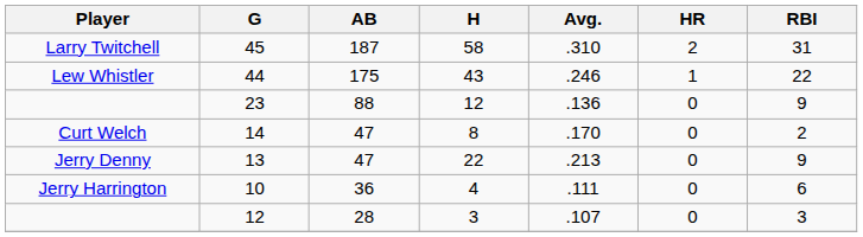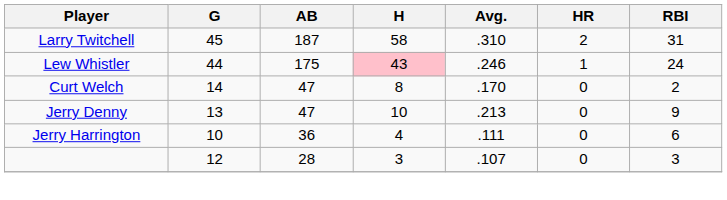 <table class="wikitable sortable">
 <tr>
 <th bgcolor="#DDDDFF" width="16%">Player</th>
 <th bgcolor="#DDDDFF" width="9%">G</th>
 <th bgcolor="#DDDDFF" width="9%">AB</th>
 <th bgcolor="#DDDDFF" width="9%">H</th>
 <th bgcolor="#DDDDFF" width="9%">Avg.</th>
 <th bgcolor="#DDDDFF" width="9%">HR</th>
 <th bgcolor="#DDDDFF" width="9%">RBI</th>
 </tr>
 <tr align="center">
 <td><a href='#'>Larry Twitchell</a></td>
 <td>45</td>
 <td>187</td>
 <td>58</td>
 <td>.310</td>
 <td>2</td>
 <td>31</td>
 </tr>
 <tr align=center>
 <td><a href='#'>Lew Whistler</a></td>
 <td>44</td>
 <td>175</td>
-<td>43</td>
+<td style="background: pink;">43</td>
 <td>.246</td>
 <td>1</td>
-<td>22</td>
-</tr>
-<tr align=center>
-<td></td>
-<td>23</td>
-<td>88</td>
-<td>12</td>
-<td>.136</td>
-<td>0</td>
-<td>9</td>
+<td>24</td>
 </tr>
 <tr align="center">
 <td><a href='#'>Curt Welch</a></td>
 <td>14</td>
 <td>47</td>
 <td>8</td>
 <td>.170</td>
 <td>0</td>
 <td>2</td>
 </tr>
 <tr align=center>
 <td><a href='#'>Jerry Denny</a></td>
 <td>13</td>
 <td>47</td>
-<td>22</td>
+<td>10</td>
 <td>.213</td>
 <td>0</td>
 <td>9</td>
 </tr>
 <tr align=center>
 <td><a href='#'>Jerry Harrington</a></td>
 <td>10</td>
 <td>36</td>
 <td>4</td>
 <td>.111</td>
 <td>0</td>
 <td>6</td>
 </tr>
 <tr align=center>
 <td></td>
 <td>12</td>
 <td>28</td>
 <td>3</td>
 <td>.107</td>
 <td>0</td>
 <td>3</td>
 </tr>
 <tr align="center">
 </tr>
 </table>
